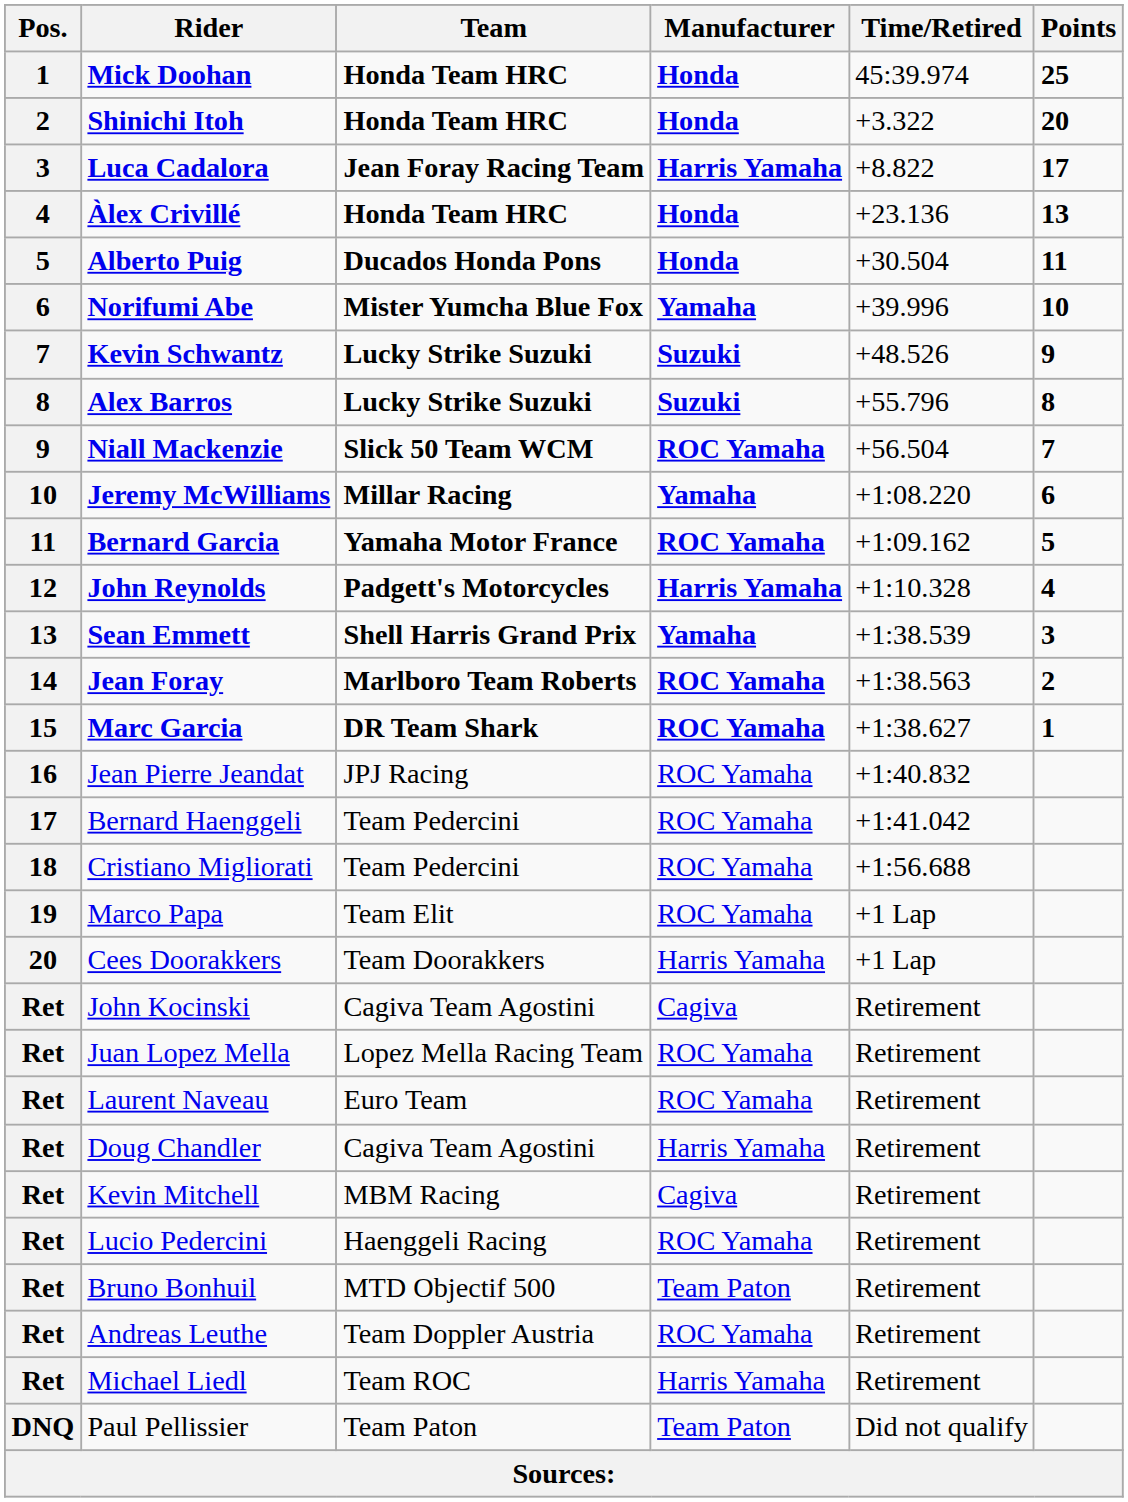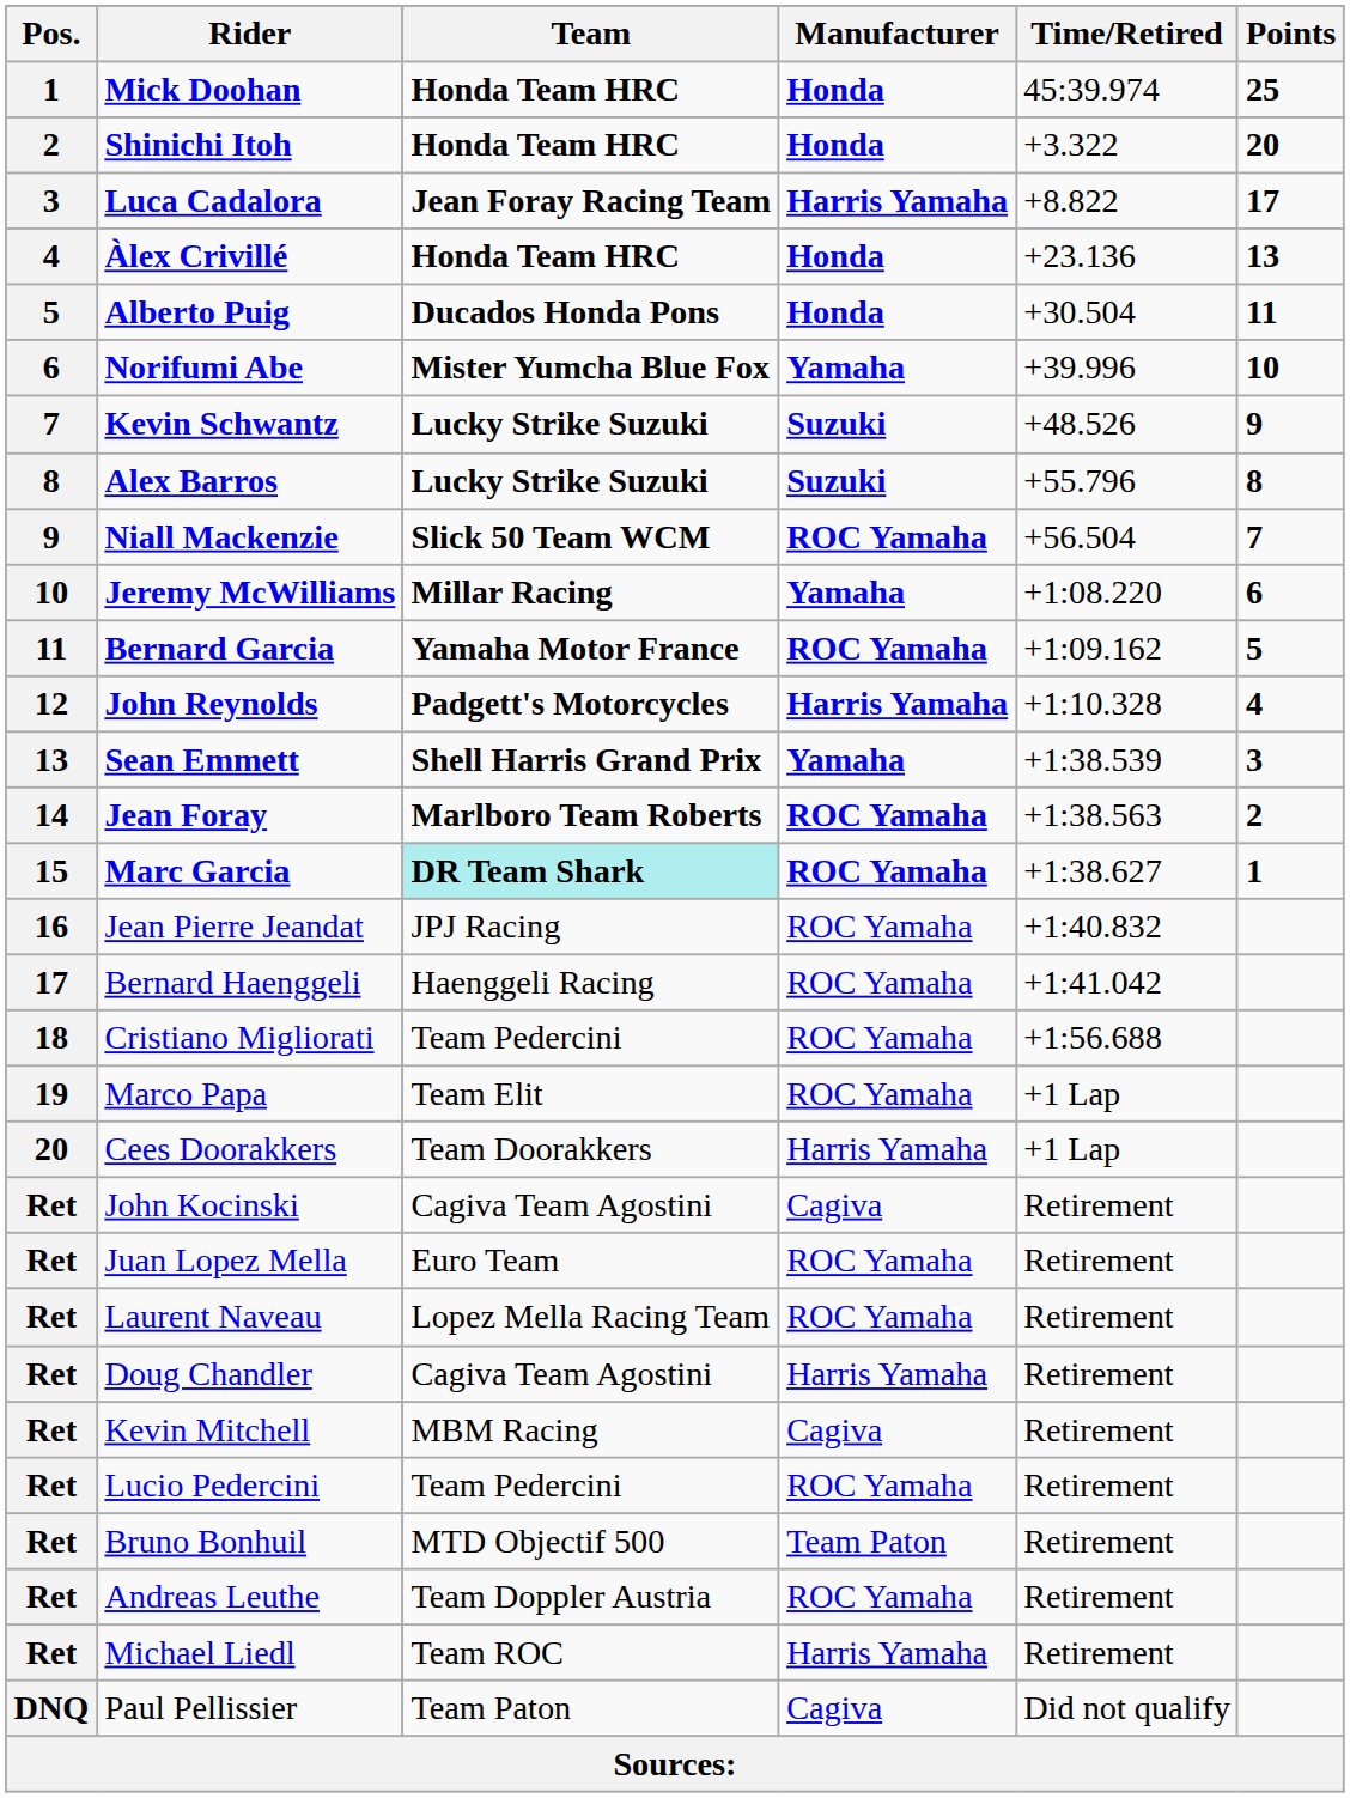 <table class="wikitable" style="font-size: 95%;">
 <tr>
 <th>Pos.</th>
 <th>Rider</th>
 <th>Team</th>
 <th>Manufacturer</th>
 <th>Time/Retired</th>
 <th>Points</th>
 </tr>
 <tr>
 <th>1</th>
 <td> <strong><a href='#'>Mick Doohan</a></strong></td>
 <td><strong>Honda Team HRC</strong></td>
 <td><strong><a href='#'>Honda</a></strong></td>
 <td>45:39.974</td>
 <td><strong>25</strong></td>
 </tr>
 <tr>
 <th>2</th>
 <td> <strong><a href='#'>Shinichi Itoh</a></strong></td>
 <td><strong>Honda Team HRC</strong></td>
 <td><strong><a href='#'>Honda</a></strong></td>
 <td>+3.322</td>
 <td><strong>20</strong></td>
 </tr>
 <tr>
 <th>3</th>
 <td> <strong><a href='#'>Luca Cadalora</a></strong></td>
 <td><strong>Jean Foray Racing Team</strong></td>
 <td><strong><a href='#'>Harris Yamaha</a></strong></td>
 <td>+8.822</td>
 <td><strong>17</strong></td>
 </tr>
 <tr>
 <th>4</th>
 <td> <strong><a href='#'>Àlex Crivillé</a></strong></td>
 <td><strong>Honda Team HRC</strong></td>
 <td><strong><a href='#'>Honda</a></strong></td>
 <td>+23.136</td>
 <td><strong>13</strong></td>
 </tr>
 <tr>
 <th>5</th>
 <td> <strong><a href='#'>Alberto Puig</a></strong></td>
 <td><strong>Ducados Honda Pons</strong></td>
 <td><strong><a href='#'>Honda</a></strong></td>
 <td>+30.504</td>
 <td><strong>11</strong></td>
 </tr>
 <tr>
 <th>6</th>
 <td> <strong><a href='#'>Norifumi Abe</a></strong></td>
 <td><strong>Mister Yumcha Blue Fox</strong></td>
 <td><strong><a href='#'>Yamaha</a></strong></td>
 <td>+39.996</td>
 <td><strong>10</strong></td>
 </tr>
 <tr>
 <th>7</th>
 <td> <strong><a href='#'>Kevin Schwantz</a></strong></td>
 <td><strong>Lucky Strike Suzuki</strong></td>
 <td><strong><a href='#'>Suzuki</a></strong></td>
 <td>+48.526</td>
 <td><strong>9</strong></td>
 </tr>
 <tr>
 <th>8</th>
 <td> <strong><a href='#'>Alex Barros</a></strong></td>
 <td><strong>Lucky Strike Suzuki</strong></td>
 <td><strong><a href='#'>Suzuki</a></strong></td>
 <td>+55.796</td>
 <td><strong>8</strong></td>
 </tr>
 <tr>
 <th>9</th>
 <td> <strong><a href='#'>Niall Mackenzie</a></strong></td>
 <td><strong>Slick 50 Team WCM</strong></td>
 <td><strong><a href='#'>ROC Yamaha</a></strong></td>
 <td>+56.504</td>
 <td><strong>7</strong></td>
 </tr>
 <tr>
 <th>10</th>
 <td> <strong><a href='#'>Jeremy McWilliams</a></strong></td>
 <td><strong>Millar Racing</strong></td>
 <td><strong><a href='#'>Yamaha</a></strong></td>
 <td>+1:08.220</td>
 <td><strong>6</strong></td>
 </tr>
 <tr>
 <th>11</th>
 <td> <strong><a href='#'>Bernard Garcia</a></strong></td>
 <td><strong>Yamaha Motor France</strong></td>
 <td><strong><a href='#'>ROC Yamaha</a></strong></td>
 <td>+1:09.162</td>
 <td><strong>5</strong></td>
 </tr>
 <tr>
 <th>12</th>
 <td> <strong><a href='#'>John Reynolds</a></strong></td>
 <td><strong>Padgett's Motorcycles</strong></td>
 <td><strong><a href='#'>Harris Yamaha</a></strong></td>
 <td>+1:10.328</td>
 <td><strong>4</strong></td>
 </tr>
 <tr>
 <th>13</th>
 <td> <strong><a href='#'>Sean Emmett</a></strong></td>
 <td><strong>Shell Harris Grand Prix</strong></td>
 <td><strong><a href='#'>Yamaha</a></strong></td>
 <td>+1:38.539</td>
 <td><strong>3</strong></td>
 </tr>
 <tr>
 <th>14</th>
 <td> <strong><a href='#'>Jean Foray</a></strong></td>
 <td><strong>Marlboro Team Roberts</strong></td>
 <td><strong><a href='#'>ROC Yamaha</a></strong></td>
 <td>+1:38.563</td>
 <td><strong>2</strong></td>
 </tr>
 <tr>
 <th>15</th>
 <td> <strong><a href='#'>Marc Garcia</a></strong></td>
-<td><strong>DR Team Shark</strong></td>
+<td style="background: paleturquoise;"><strong>DR Team Shark</strong></td>
 <td><strong><a href='#'>ROC Yamaha</a></strong></td>
 <td>+1:38.627</td>
 <td><strong>1</strong></td>
 </tr>
 <tr>
 <th>16</th>
 <td> <a href='#'>Jean Pierre Jeandat</a></td>
 <td>JPJ Racing</td>
 <td><a href='#'>ROC Yamaha</a></td>
 <td>+1:40.832</td>
 <td></td>
 </tr>
 <tr>
 <th>17</th>
 <td> <a href='#'>Bernard Haenggeli</a></td>
-<td>Team Pedercini</td>
+<td>Haenggeli Racing</td>
 <td><a href='#'>ROC Yamaha</a></td>
 <td>+1:41.042</td>
 <td></td>
 </tr>
 <tr>
 <th>18</th>
 <td> <a href='#'>Cristiano Migliorati</a></td>
 <td>Team Pedercini</td>
 <td><a href='#'>ROC Yamaha</a></td>
 <td>+1:56.688</td>
 <td></td>
 </tr>
 <tr>
 <th>19</th>
 <td> <a href='#'>Marco Papa</a></td>
 <td>Team Elit</td>
 <td><a href='#'>ROC Yamaha</a></td>
 <td>+1 Lap</td>
 <td></td>
 </tr>
 <tr>
 <th>20</th>
 <td> <a href='#'>Cees Doorakkers</a></td>
 <td>Team Doorakkers</td>
 <td><a href='#'>Harris Yamaha</a></td>
 <td>+1 Lap</td>
 <td></td>
 </tr>
 <tr>
 <th>Ret</th>
 <td> <a href='#'>John Kocinski</a></td>
 <td>Cagiva Team Agostini</td>
 <td><a href='#'>Cagiva</a></td>
 <td>Retirement</td>
 <td></td>
 </tr>
 <tr>
 <th>Ret</th>
 <td> <a href='#'>Juan Lopez Mella</a></td>
-<td>Lopez Mella Racing Team</td>
+<td>Euro Team</td>
 <td><a href='#'>ROC Yamaha</a></td>
 <td>Retirement</td>
 <td></td>
 </tr>
 <tr>
 <th>Ret</th>
 <td> <a href='#'>Laurent Naveau</a></td>
-<td>Euro Team</td>
+<td>Lopez Mella Racing Team</td>
 <td><a href='#'>ROC Yamaha</a></td>
 <td>Retirement</td>
 <td></td>
 </tr>
 <tr>
 <th>Ret</th>
 <td> <a href='#'>Doug Chandler</a></td>
 <td>Cagiva Team Agostini</td>
 <td><a href='#'>Harris Yamaha</a></td>
 <td>Retirement</td>
 <td></td>
 </tr>
 <tr>
 <th>Ret</th>
 <td> <a href='#'>Kevin Mitchell</a></td>
 <td>MBM Racing</td>
 <td><a href='#'>Cagiva</a></td>
 <td>Retirement</td>
 <td></td>
 </tr>
 <tr>
 <th>Ret</th>
 <td> <a href='#'>Lucio Pedercini</a></td>
-<td>Haenggeli Racing</td>
+<td>Team Pedercini</td>
 <td><a href='#'>ROC Yamaha</a></td>
 <td>Retirement</td>
 <td></td>
 </tr>
 <tr>
 <th>Ret</th>
 <td> <a href='#'>Bruno Bonhuil</a></td>
 <td>MTD Objectif 500</td>
 <td><a href='#'>Team Paton</a></td>
 <td>Retirement</td>
 <td></td>
 </tr>
 <tr>
 <th>Ret</th>
 <td> <a href='#'>Andreas Leuthe</a></td>
 <td>Team Doppler Austria</td>
 <td><a href='#'>ROC Yamaha</a></td>
 <td>Retirement</td>
 <td></td>
 </tr>
 <tr>
 <th>Ret</th>
 <td> <a href='#'>Michael Liedl</a></td>
 <td>Team ROC</td>
 <td><a href='#'>Harris Yamaha</a></td>
 <td>Retirement</td>
 <td></td>
 </tr>
 <tr>
 <th>DNQ</th>
 <td> Paul Pellissier</td>
 <td>Team Paton</td>
-<td><a href='#'>Team Paton</a></td>
+<td><a href='#'>Cagiva</a></td>
 <td>Did not qualify</td>
 <td></td>
 </tr>
 <tr>
 <th colspan=8>Sources: </th>
 </tr>
 </table>
